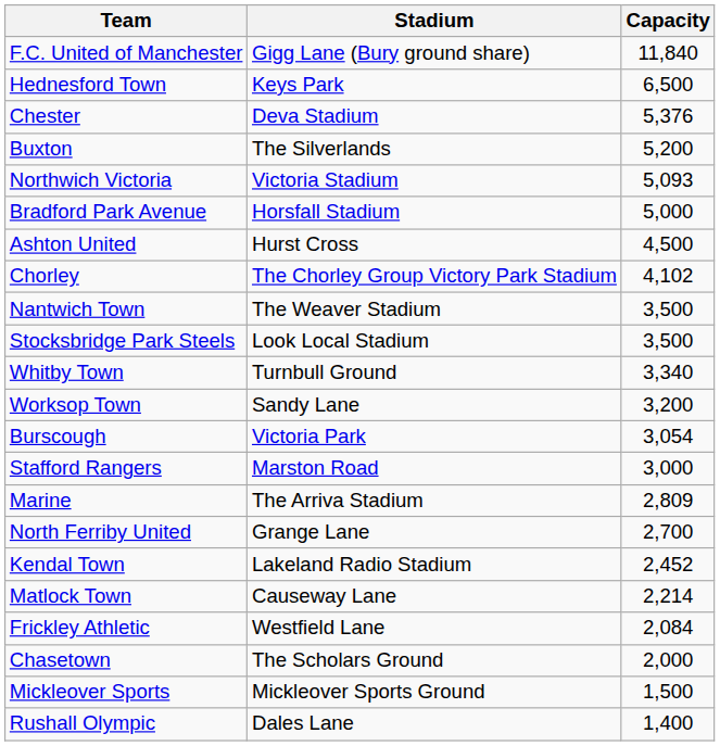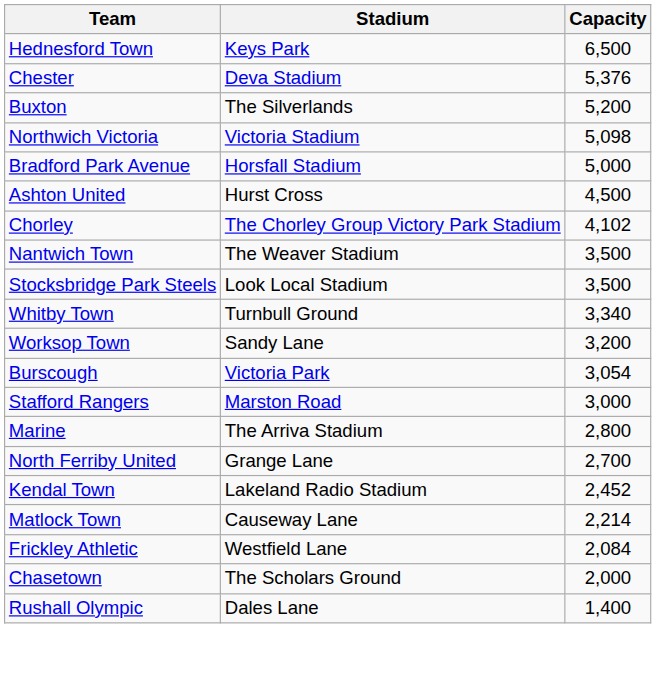 <table class="wikitable sortable">
 <tr>
 <th>Team</th>
 <th>Stadium</th>
 <th>Capacity</th>
-</tr>
-<tr>
-<td><a href='#'>F.C. United of Manchester</a></td>
-<td><a href='#'>Gigg Lane</a> (<a href='#'>Bury</a> ground share)</td>
-<td align="center">11,840</td>
 </tr>
 <tr>
 <td><a href='#'>Hednesford Town</a></td>
 <td><a href='#'>Keys Park</a></td>
 <td align="center">6,500</td>
 </tr>
 <tr>
 <td><a href='#'>Chester</a></td>
 <td><a href='#'>Deva Stadium</a></td>
 <td align="center">5,376</td>
 </tr>
 <tr>
 <td><a href='#'>Buxton</a></td>
 <td>The Silverlands</td>
 <td align="center">5,200</td>
 </tr>
 <tr>
 <td><a href='#'>Northwich Victoria</a></td>
 <td><a href='#'>Victoria Stadium</a></td>
-<td align="center">5,093</td>
+<td align="center">5,098</td>
 </tr>
 <tr>
 <td><a href='#'>Bradford Park Avenue</a></td>
 <td><a href='#'>Horsfall Stadium</a></td>
 <td align="center">5,000</td>
 </tr>
 <tr>
 <td><a href='#'>Ashton United</a></td>
 <td>Hurst Cross</td>
 <td align="center">4,500</td>
 </tr>
 <tr>
 <td><a href='#'>Chorley</a></td>
 <td><a href='#'>The Chorley Group Victory Park Stadium</a></td>
 <td align="center">4,102</td>
 </tr>
 <tr>
 <td><a href='#'>Nantwich Town</a></td>
 <td>The Weaver Stadium</td>
 <td align="center">3,500</td>
 </tr>
 <tr>
 <td><a href='#'>Stocksbridge Park Steels</a></td>
 <td>Look Local Stadium</td>
 <td align="center">3,500</td>
 </tr>
 <tr>
 <td><a href='#'>Whitby Town</a></td>
 <td>Turnbull Ground</td>
 <td align="center">3,340</td>
 </tr>
 <tr>
 <td><a href='#'>Worksop Town</a></td>
 <td>Sandy Lane</td>
 <td align="center">3,200</td>
 </tr>
 <tr>
 <td><a href='#'>Burscough</a></td>
 <td><a href='#'>Victoria Park</a></td>
 <td align="center">3,054</td>
 </tr>
 <tr>
 <td><a href='#'>Stafford Rangers</a></td>
 <td><a href='#'>Marston Road</a></td>
 <td align="center">3,000</td>
 </tr>
 <tr>
 <td><a href='#'>Marine</a></td>
 <td>The Arriva Stadium</td>
-<td align="center">2,809</td>
+<td align="center">2,800</td>
 </tr>
 <tr>
 <td><a href='#'>North Ferriby United</a></td>
 <td>Grange Lane</td>
 <td align="center">2,700</td>
 </tr>
 <tr>
 <td><a href='#'>Kendal Town</a></td>
 <td>Lakeland Radio Stadium</td>
 <td align="center">2,452</td>
 </tr>
 <tr>
 <td><a href='#'>Matlock Town</a></td>
 <td>Causeway Lane</td>
 <td align="center">2,214</td>
 </tr>
 <tr>
 <td><a href='#'>Frickley Athletic</a></td>
 <td>Westfield Lane</td>
 <td align="center">2,084</td>
 </tr>
 <tr>
 <td><a href='#'>Chasetown</a></td>
 <td>The Scholars Ground</td>
 <td align="center">2,000</td>
 </tr>
 <tr>
-<td><a href='#'>Mickleover Sports</a></td>
-<td>Mickleover Sports Ground</td>
-<td align="center">1,500</td>
-</tr>
-<tr>
 <td><a href='#'>Rushall Olympic</a></td>
 <td>Dales Lane</td>
 <td align="center">1,400</td>
 </tr>
 </table>
